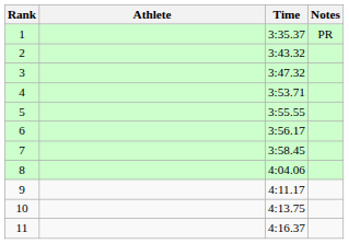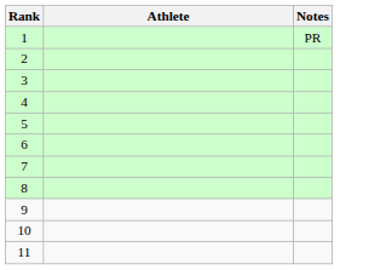 <table class="wikitable" style="text-align:center">
 <tr>
 <th>Rank</th>
 <th Style="width:18em">Athlete</th>
-<th>Time</th>
 <th>Notes</th>
 </tr>
 <tr style="background:#cfc">
 <td>1</td>
 <td style="text-align:left"></td>
-<td>3:35.37</td>
 <td>PR</td>
 </tr>
 <tr style="background:#cfc">
 <td>2</td>
 <td style="text-align:left"></td>
-<td>3:43.32</td>
 <td></td>
 </tr>
 <tr style="background:#cfc">
 <td>3</td>
 <td style="text-align:left"></td>
-<td>3:47.32</td>
 <td></td>
 </tr>
 <tr style="background:#cfc">
 <td>4</td>
 <td style="text-align:left"></td>
-<td>3:53.71</td>
 <td></td>
 </tr>
 <tr style="background:#cfc">
 <td>5</td>
 <td style="text-align:left"></td>
-<td>3:55.55</td>
 <td></td>
 </tr>
 <tr style="background:#cfc">
 <td>6</td>
 <td style="text-align:left"></td>
-<td>3:56.17</td>
 <td></td>
 </tr>
 <tr style="background:#cfc">
 <td>7</td>
 <td style="text-align:left"></td>
-<td>3:58.45</td>
 <td></td>
 </tr>
 <tr style="background:#cfc">
 <td>8</td>
 <td style="text-align:left"></td>
-<td>4:04.06</td>
 <td></td>
 </tr>
 <tr>
 <td>9</td>
 <td style="text-align:left"></td>
-<td>4:11.17</td>
 <td></td>
 </tr>
 <tr>
 <td>10</td>
 <td style="text-align:left"></td>
-<td>4:13.75</td>
 <td></td>
 </tr>
 <tr>
 <td>11</td>
 <td style="text-align:left"></td>
-<td>4:16.37</td>
 <td></td>
 </tr>
 </table>
